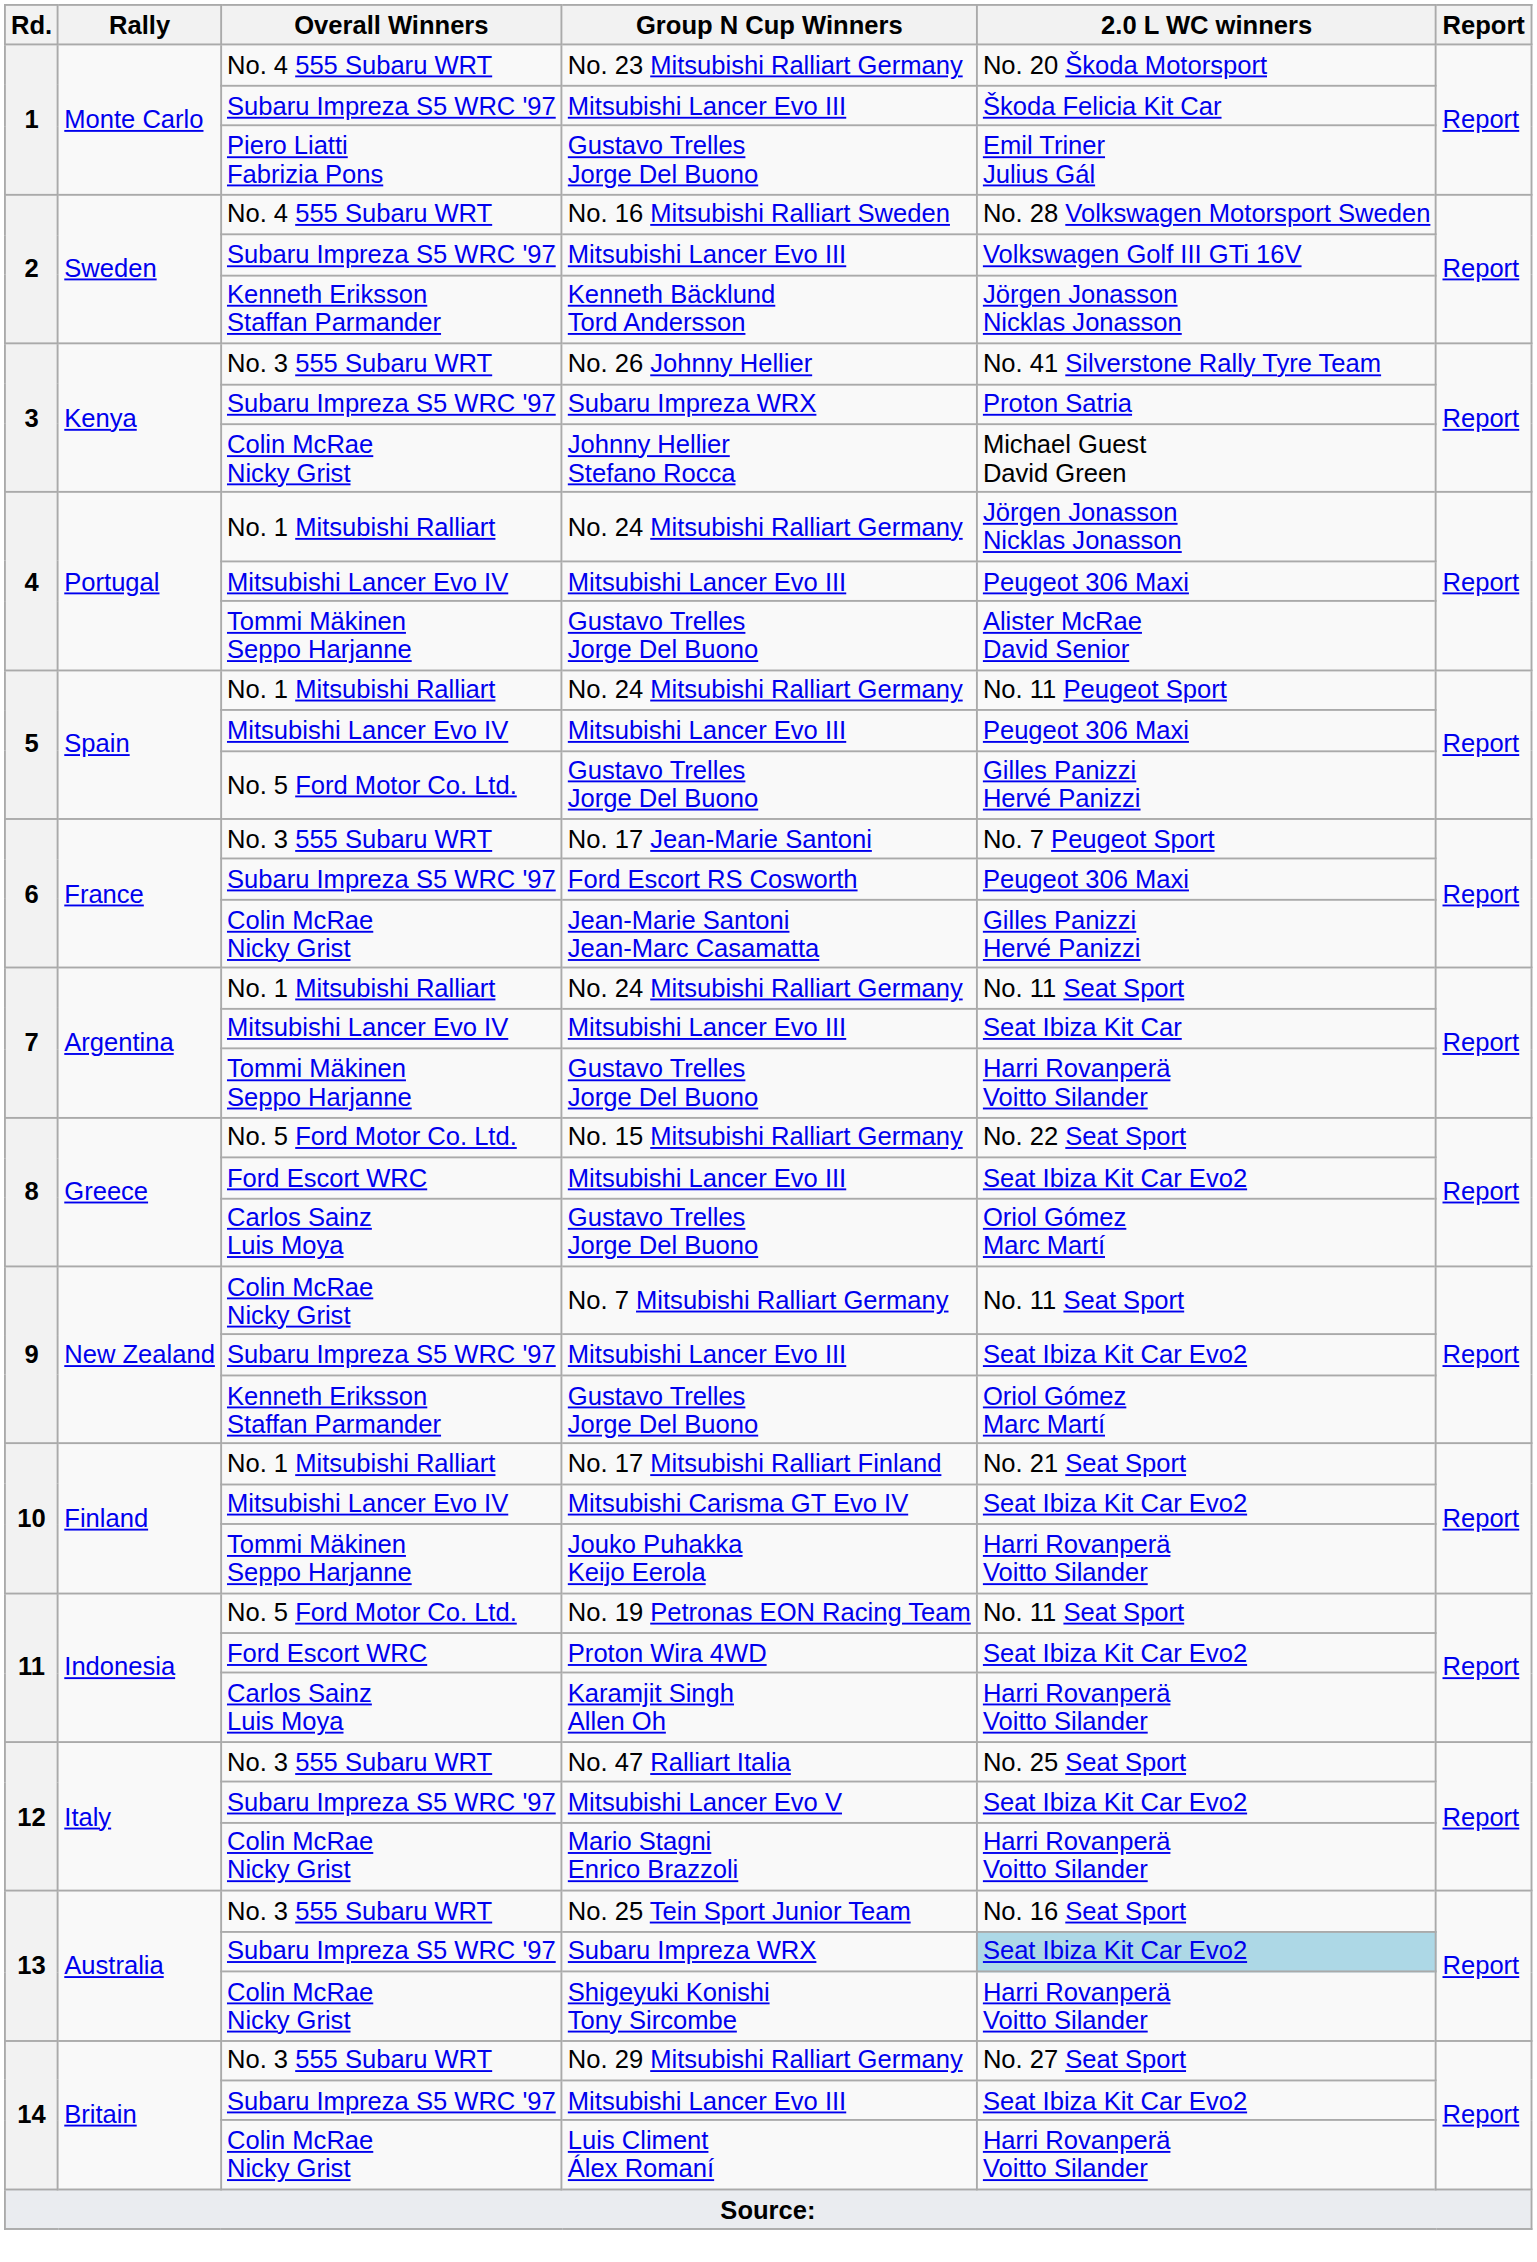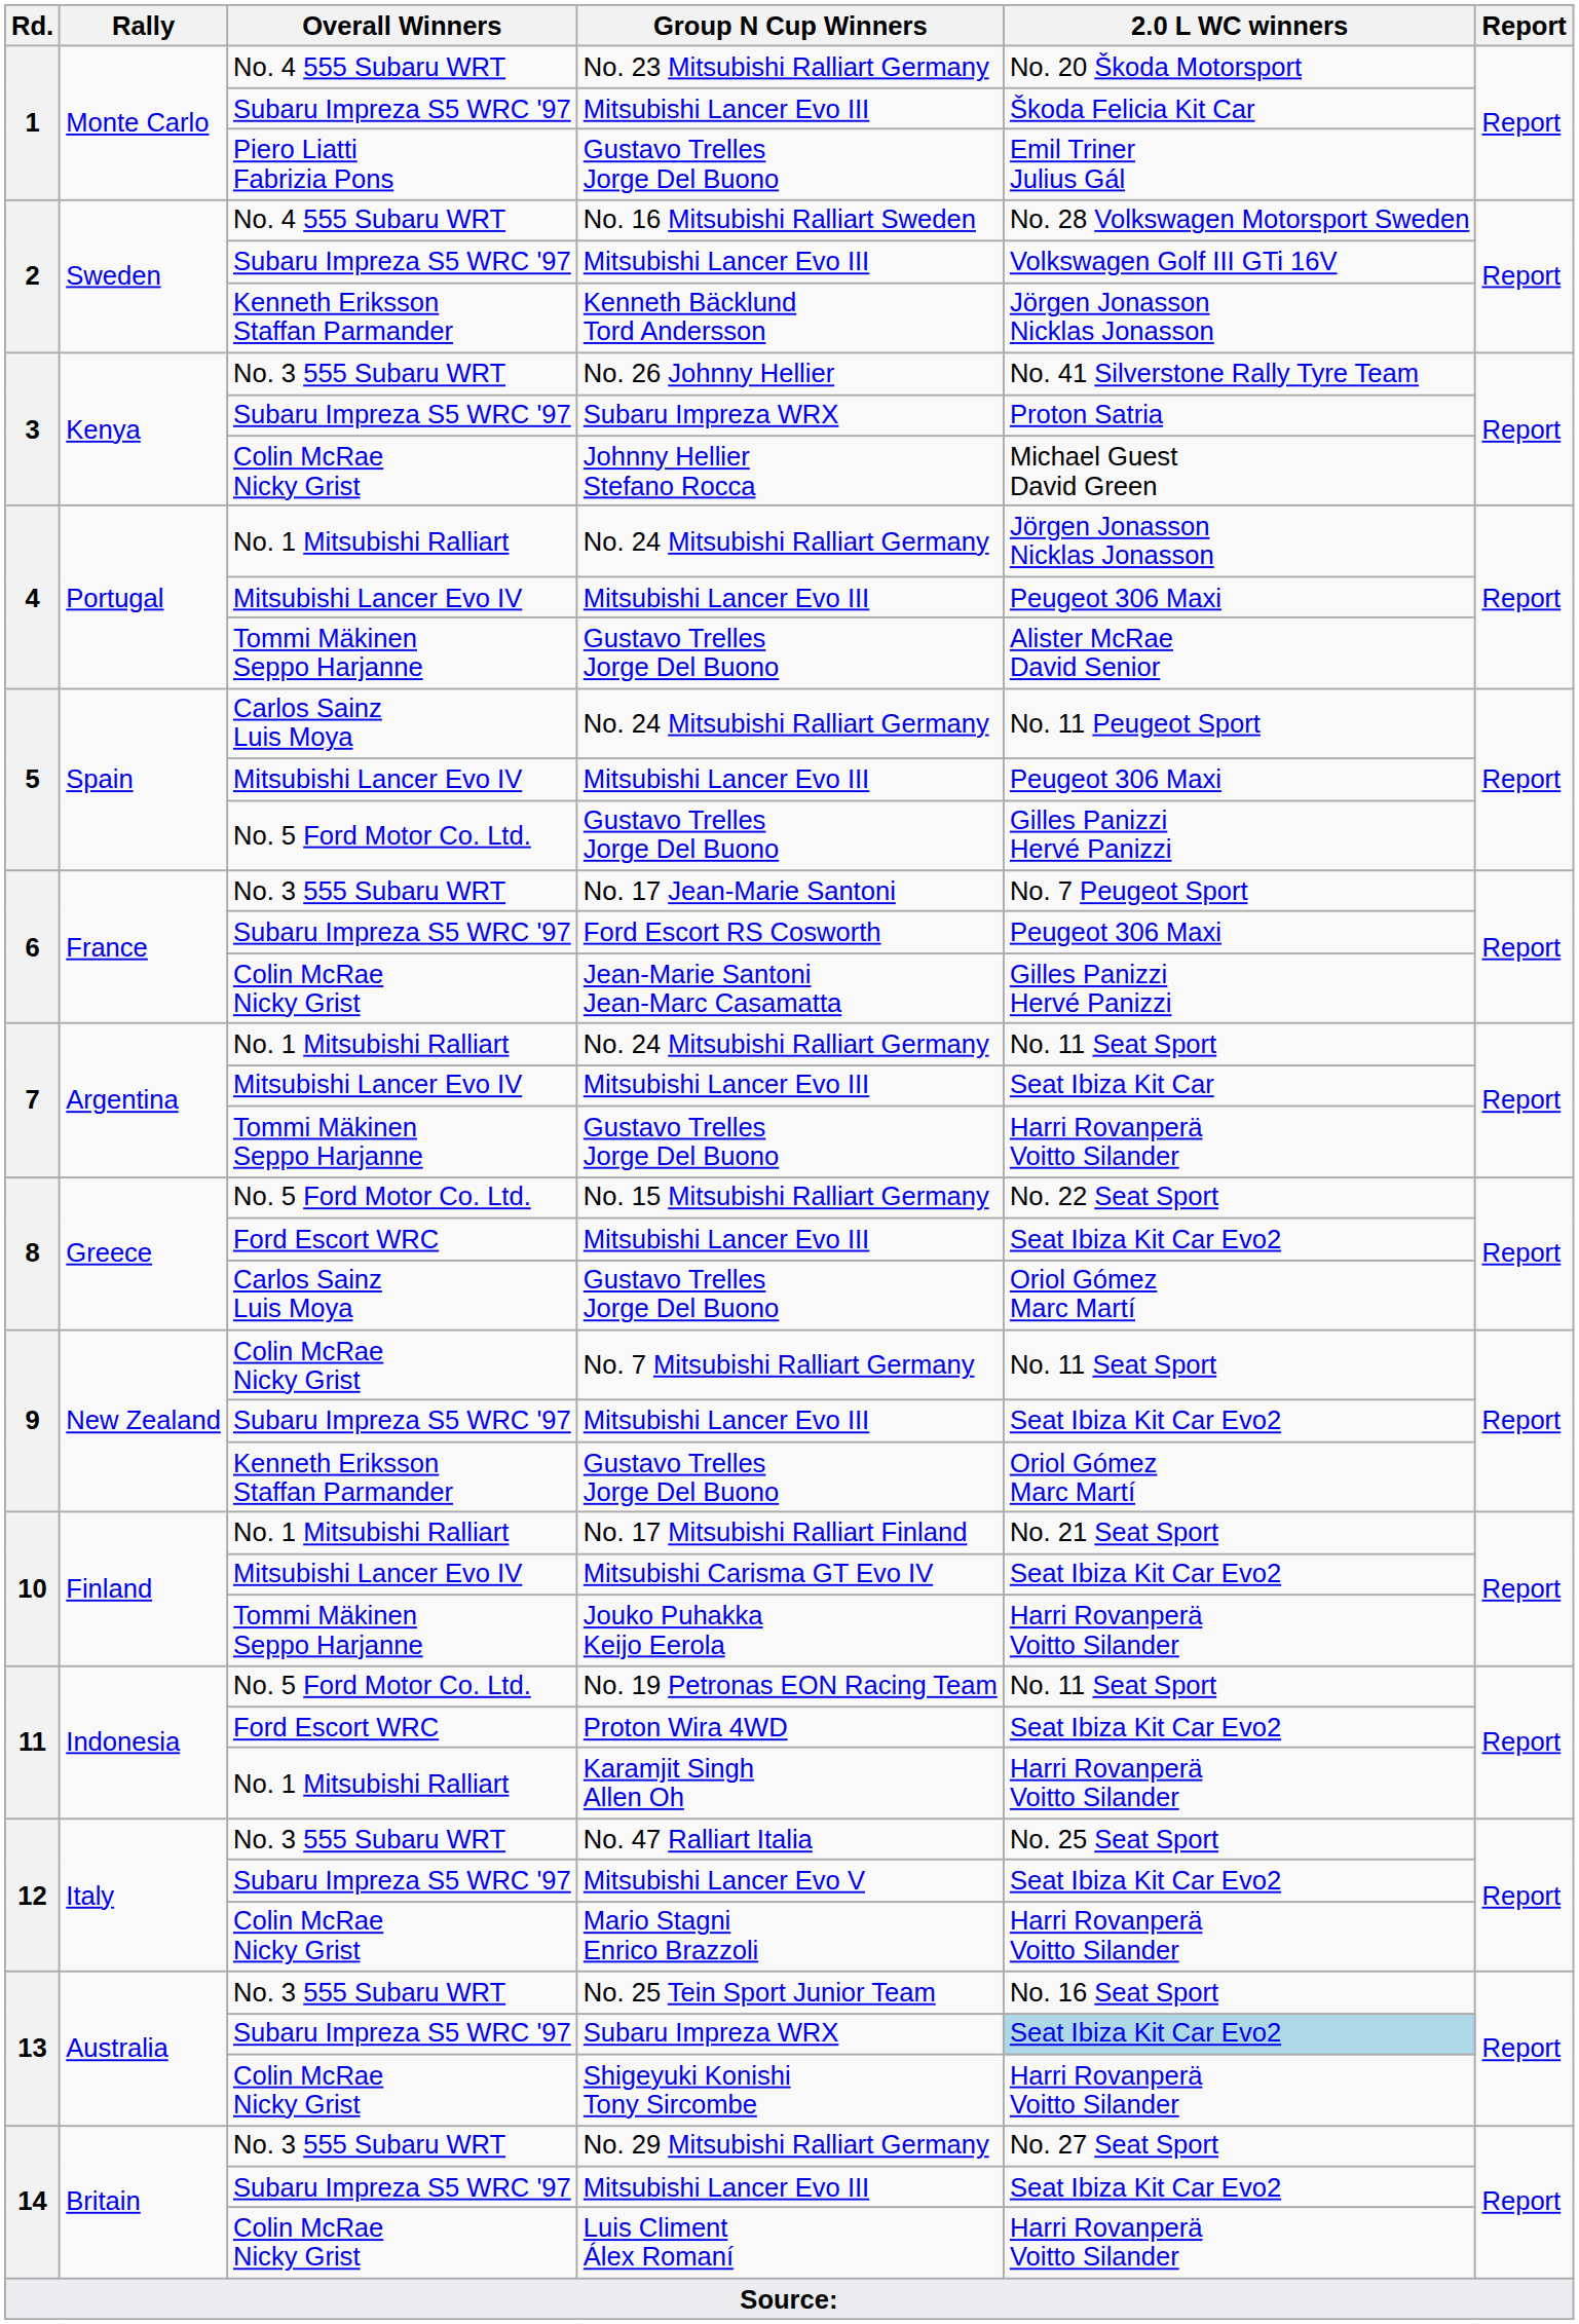 <table class="wikitable" style="font-size:85%;">
 <tr>
 <th>Rd.</th>
 <th>Rally</th>
 <th>Overall Winners</th>
 <th>Group N Cup Winners</th>
 <th>2.0 L WC winners</th>
 <th>Report</th>
 </tr>
 <tr>
 <th rowspan="3">1</th>
 <td rowspan="3"> <a href='#'>Monte Carlo</a></td>
 <td nowrap> No. 4 <a href='#'>555 Subaru WRT</a></td>
 <td> No. 23 <a href='#'>Mitsubishi Ralliart Germany</a></td>
 <td> No. 20 <a href='#'>Škoda Motorsport</a></td>
 <td rowspan="3"><a href='#'>Report</a></td>
 </tr>
 <tr>
 <td> <a href='#'>Subaru Impreza S5 WRC '97</a></td>
 <td> <a href='#'>Mitsubishi Lancer Evo III</a></td>
 <td> <a href='#'>Škoda Felicia Kit Car</a></td>
 </tr>
 <tr>
 <td> <a href='#'>Piero Liatti</a><br> <a href='#'>Fabrizia Pons</a></td>
 <td> <a href='#'>Gustavo Trelles</a><br> <a href='#'>Jorge Del Buono</a></td>
 <td> <a href='#'>Emil Triner</a><br> <a href='#'>Julius Gál</a></td>
 </tr>
 <tr>
 <th rowspan="3">2</th>
 <td rowspan="3"> <a href='#'>Sweden</a></td>
 <td nowrap=""> No. 4 <a href='#'>555 Subaru WRT</a></td>
 <td> No. 16 <a href='#'>Mitsubishi Ralliart Sweden</a></td>
 <td> No. 28 <a href='#'>Volkswagen Motorsport Sweden</a></td>
 <td rowspan="3"><a href='#'>Report</a></td>
 </tr>
 <tr>
 <td> <a href='#'>Subaru Impreza S5 WRC '97</a></td>
 <td> <a href='#'>Mitsubishi Lancer Evo III</a></td>
 <td> <a href='#'>Volkswagen Golf III GTi 16V</a></td>
 </tr>
 <tr>
 <td> <a href='#'>Kenneth Eriksson</a><br> <a href='#'>Staffan Parmander</a></td>
 <td> <a href='#'>Kenneth Bäcklund</a><br> <a href='#'>Tord Andersson</a></td>
 <td> <a href='#'>Jörgen Jonasson</a><br> <a href='#'>Nicklas Jonasson</a></td>
 </tr>
 <tr>
 <th rowspan="3">3</th>
 <td rowspan="3"> <a href='#'>Kenya</a></td>
 <td nowrap=""> No. 3 <a href='#'>555 Subaru WRT</a></td>
 <td> No. 26 <a href='#'>Johnny Hellier</a></td>
 <td> No. 41 <a href='#'>Silverstone Rally Tyre Team</a></td>
 <td rowspan="3"><a href='#'>Report</a></td>
 </tr>
 <tr>
 <td> <a href='#'>Subaru Impreza S5 WRC '97</a></td>
 <td> <a href='#'>Subaru Impreza WRX</a></td>
 <td> <a href='#'>Proton Satria</a></td>
 </tr>
 <tr>
 <td> <a href='#'>Colin McRae</a><br> <a href='#'>Nicky Grist</a></td>
 <td> <a href='#'>Johnny Hellier</a><br> <a href='#'>Stefano Rocca</a></td>
 <td> Michael Guest<br> David Green</td>
 </tr>
 <tr>
 <th rowspan="3">4</th>
 <td rowspan="3"> <a href='#'>Portugal</a></td>
 <td nowrap=""> No. 1 <a href='#'>Mitsubishi Ralliart</a></td>
 <td> No. 24 <a href='#'>Mitsubishi Ralliart Germany</a></td>
 <td> <a href='#'>Jörgen Jonasson</a><br> <a href='#'>Nicklas Jonasson</a></td>
 <td rowspan="3"><a href='#'>Report</a></td>
 </tr>
 <tr>
 <td> <a href='#'>Mitsubishi Lancer Evo IV</a></td>
 <td> <a href='#'>Mitsubishi Lancer Evo III</a></td>
 <td> <a href='#'>Peugeot 306 Maxi</a></td>
 </tr>
 <tr>
 <td> <a href='#'>Tommi Mäkinen</a><br> <a href='#'>Seppo Harjanne</a></td>
 <td> <a href='#'>Gustavo Trelles</a><br> <a href='#'>Jorge Del Buono</a></td>
 <td> <a href='#'>Alister McRae</a><br> <a href='#'>David Senior</a></td>
 </tr>
 <tr>
 <th rowspan="3">5</th>
 <td rowspan="3"> <a href='#'>Spain</a></td>
-<td nowrap=""> No. 1 <a href='#'>Mitsubishi Ralliart</a></td>
+<td> <a href='#'>Carlos Sainz</a><br> <a href='#'>Luis Moya</a></td>
 <td> No. 24 <a href='#'>Mitsubishi Ralliart Germany</a></td>
 <td> No. 11 <a href='#'>Peugeot Sport</a></td>
 <td rowspan="3"><a href='#'>Report</a></td>
 </tr>
 <tr>
 <td> <a href='#'>Mitsubishi Lancer Evo IV</a></td>
 <td> <a href='#'>Mitsubishi Lancer Evo III</a></td>
 <td> <a href='#'>Peugeot 306 Maxi</a></td>
 </tr>
 <tr>
 <td nowrap=""> No. 5 <a href='#'>Ford Motor Co. Ltd.</a></td>
 <td> <a href='#'>Gustavo Trelles</a><br> <a href='#'>Jorge Del Buono</a></td>
 <td> <a href='#'>Gilles Panizzi</a><br> <a href='#'>Hervé Panizzi</a></td>
 </tr>
 <tr>
 <th rowspan="3">6</th>
 <td rowspan="3"> <a href='#'>France</a></td>
 <td nowrap=""> No. 3 <a href='#'>555 Subaru WRT</a></td>
 <td> No. 17 <a href='#'>Jean-Marie Santoni</a></td>
 <td> No. 7 <a href='#'>Peugeot Sport</a></td>
 <td rowspan="3"><a href='#'>Report</a></td>
 </tr>
 <tr>
 <td> <a href='#'>Subaru Impreza S5 WRC '97</a></td>
 <td> <a href='#'>Ford Escort RS Cosworth</a></td>
 <td> <a href='#'>Peugeot 306 Maxi</a></td>
 </tr>
 <tr>
 <td> <a href='#'>Colin McRae</a><br> <a href='#'>Nicky Grist</a></td>
 <td> <a href='#'>Jean-Marie Santoni</a><br> <a href='#'>Jean-Marc Casamatta</a></td>
 <td> <a href='#'>Gilles Panizzi</a><br> <a href='#'>Hervé Panizzi</a></td>
 </tr>
 <tr>
 <th rowspan="3">7</th>
 <td rowspan="3"> <a href='#'>Argentina</a></td>
 <td nowrap=""> No. 1 <a href='#'>Mitsubishi Ralliart</a></td>
 <td> No. 24 <a href='#'>Mitsubishi Ralliart Germany</a></td>
 <td> No. 11 <a href='#'>Seat Sport</a></td>
 <td rowspan="3"><a href='#'>Report</a></td>
 </tr>
 <tr>
 <td> <a href='#'>Mitsubishi Lancer Evo IV</a></td>
 <td> <a href='#'>Mitsubishi Lancer Evo III</a></td>
 <td> <a href='#'>Seat Ibiza Kit Car</a></td>
 </tr>
 <tr>
 <td> <a href='#'>Tommi Mäkinen</a><br> <a href='#'>Seppo Harjanne</a></td>
 <td> <a href='#'>Gustavo Trelles</a><br> <a href='#'>Jorge Del Buono</a></td>
 <td> <a href='#'>Harri Rovanperä</a><br> <a href='#'>Voitto Silander</a></td>
 </tr>
 <tr>
 <th rowspan="3">8</th>
 <td rowspan="3"> <a href='#'>Greece</a></td>
 <td nowrap=""> No. 5 <a href='#'>Ford Motor Co. Ltd.</a></td>
 <td> No. 15 <a href='#'>Mitsubishi Ralliart Germany</a></td>
 <td> No. 22 <a href='#'>Seat Sport</a></td>
 <td rowspan="3"><a href='#'>Report</a></td>
 </tr>
 <tr>
 <td> <a href='#'>Ford Escort WRC</a></td>
 <td> <a href='#'>Mitsubishi Lancer Evo III</a></td>
 <td> <a href='#'>Seat Ibiza Kit Car Evo2</a></td>
 </tr>
 <tr>
 <td> <a href='#'>Carlos Sainz</a><br> <a href='#'>Luis Moya</a></td>
 <td> <a href='#'>Gustavo Trelles</a><br> <a href='#'>Jorge Del Buono</a></td>
 <td> <a href='#'>Oriol Gómez</a><br> <a href='#'>Marc Martí</a></td>
 </tr>
 <tr>
 <th rowspan="3">9</th>
 <td rowspan="3"> <a href='#'>New Zealand</a></td>
 <td> <a href='#'>Colin McRae</a><br> <a href='#'>Nicky Grist</a></td>
 <td> No. 7 <a href='#'>Mitsubishi Ralliart Germany</a></td>
 <td> No. 11 <a href='#'>Seat Sport</a></td>
 <td rowspan="3"><a href='#'>Report</a></td>
 </tr>
 <tr>
 <td> <a href='#'>Subaru Impreza S5 WRC '97</a></td>
 <td> <a href='#'>Mitsubishi Lancer Evo III</a></td>
 <td> <a href='#'>Seat Ibiza Kit Car Evo2</a></td>
 </tr>
 <tr>
 <td> <a href='#'>Kenneth Eriksson</a><br> <a href='#'>Staffan Parmander</a></td>
 <td> <a href='#'>Gustavo Trelles</a><br> <a href='#'>Jorge Del Buono</a></td>
 <td> <a href='#'>Oriol Gómez</a><br> <a href='#'>Marc Martí</a></td>
 </tr>
 <tr>
 <th rowspan="3">10</th>
 <td rowspan="3"> <a href='#'>Finland</a></td>
 <td> No. 1 <a href='#'>Mitsubishi Ralliart</a></td>
 <td> No. 17 <a href='#'>Mitsubishi Ralliart Finland</a></td>
 <td> No. 21 <a href='#'>Seat Sport</a></td>
 <td rowspan="3"><a href='#'>Report</a></td>
 </tr>
 <tr>
 <td> <a href='#'>Mitsubishi Lancer Evo IV</a></td>
 <td> <a href='#'>Mitsubishi Carisma GT Evo IV</a></td>
 <td> <a href='#'>Seat Ibiza Kit Car Evo2</a></td>
 </tr>
 <tr>
 <td> <a href='#'>Tommi Mäkinen</a><br> <a href='#'>Seppo Harjanne</a></td>
 <td> <a href='#'>Jouko Puhakka</a><br> <a href='#'>Keijo Eerola</a></td>
 <td> <a href='#'>Harri Rovanperä</a><br> <a href='#'>Voitto Silander</a></td>
 </tr>
 <tr>
 <th rowspan="3">11</th>
 <td rowspan="3"> <a href='#'>Indonesia</a></td>
 <td> No. 5 <a href='#'>Ford Motor Co. Ltd.</a></td>
 <td> No. 19 <a href='#'>Petronas EON Racing Team</a></td>
 <td> No. 11 <a href='#'>Seat Sport</a></td>
 <td rowspan="3"><a href='#'>Report</a></td>
 </tr>
 <tr>
 <td> <a href='#'>Ford Escort WRC</a></td>
 <td> <a href='#'>Proton Wira 4WD</a></td>
 <td> <a href='#'>Seat Ibiza Kit Car Evo2</a></td>
 </tr>
 <tr>
-<td> <a href='#'>Carlos Sainz</a><br> <a href='#'>Luis Moya</a></td>
+<td nowrap=""> No. 1 <a href='#'>Mitsubishi Ralliart</a></td>
 <td> <a href='#'>Karamjit Singh</a><br> <a href='#'>Allen Oh</a></td>
 <td> <a href='#'>Harri Rovanperä</a><br> <a href='#'>Voitto Silander</a></td>
 </tr>
 <tr>
 <th rowspan="3">12</th>
 <td rowspan="3"> <a href='#'>Italy</a></td>
 <td> No. 3 <a href='#'>555 Subaru WRT</a></td>
 <td> No. 47 <a href='#'>Ralliart Italia</a></td>
 <td> No. 25 <a href='#'>Seat Sport</a></td>
 <td rowspan="3"><a href='#'>Report</a></td>
 </tr>
 <tr>
 <td> <a href='#'>Subaru Impreza S5 WRC '97</a></td>
 <td> <a href='#'>Mitsubishi Lancer Evo V</a></td>
 <td> <a href='#'>Seat Ibiza Kit Car Evo2</a></td>
 </tr>
 <tr>
 <td> <a href='#'>Colin McRae</a><br> <a href='#'>Nicky Grist</a></td>
 <td> <a href='#'>Mario Stagni</a><br> <a href='#'>Enrico Brazzoli</a></td>
 <td> <a href='#'>Harri Rovanperä</a><br> <a href='#'>Voitto Silander</a></td>
 </tr>
 <tr>
 <th rowspan="3">13</th>
 <td rowspan="3"> <a href='#'>Australia</a></td>
 <td> No. 3 <a href='#'>555 Subaru WRT</a></td>
 <td> No. 25 <a href='#'>Tein Sport Junior Team</a></td>
 <td> No. 16 <a href='#'>Seat Sport</a></td>
 <td rowspan="3"><a href='#'>Report</a></td>
 </tr>
 <tr>
 <td> <a href='#'>Subaru Impreza S5 WRC '97</a></td>
 <td> <a href='#'>Subaru Impreza WRX</a></td>
 <td style="background: lightblue;"> <a href='#'>Seat Ibiza Kit Car Evo2</a></td>
 </tr>
 <tr>
 <td> <a href='#'>Colin McRae</a><br> <a href='#'>Nicky Grist</a></td>
 <td> <a href='#'>Shigeyuki Konishi</a><br> <a href='#'>Tony Sircombe</a></td>
 <td> <a href='#'>Harri Rovanperä</a><br> <a href='#'>Voitto Silander</a></td>
 </tr>
 <tr>
 <th rowspan="3">14</th>
 <td rowspan="3"> <a href='#'>Britain</a></td>
 <td> No. 3 <a href='#'>555 Subaru WRT</a></td>
 <td> No. 29 <a href='#'>Mitsubishi Ralliart Germany</a></td>
 <td> No. 27 <a href='#'>Seat Sport</a></td>
 <td rowspan="3"><a href='#'>Report</a></td>
 </tr>
 <tr>
 <td> <a href='#'>Subaru Impreza S5 WRC '97</a></td>
 <td> <a href='#'>Mitsubishi Lancer Evo III</a></td>
 <td> <a href='#'>Seat Ibiza Kit Car Evo2</a></td>
 </tr>
 <tr>
 <td> <a href='#'>Colin McRae</a><br> <a href='#'>Nicky Grist</a></td>
 <td> <a href='#'>Luis Climent</a><br> <a href='#'>Álex Romaní</a></td>
 <td> <a href='#'>Harri Rovanperä</a><br> <a href='#'>Voitto Silander</a></td>
 </tr>
 <tr class="sortbottom">
 <td colspan="6" style="background-color:#EAECF0;text-align:center"><strong>Source:</strong></td>
 </tr>
 </table>
